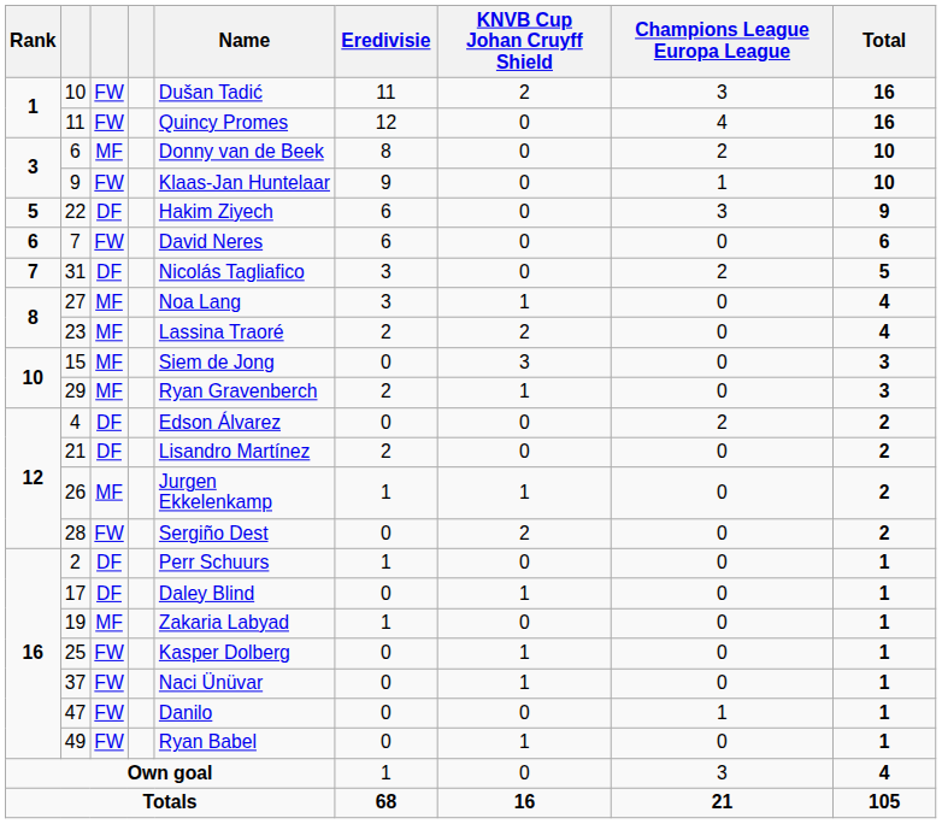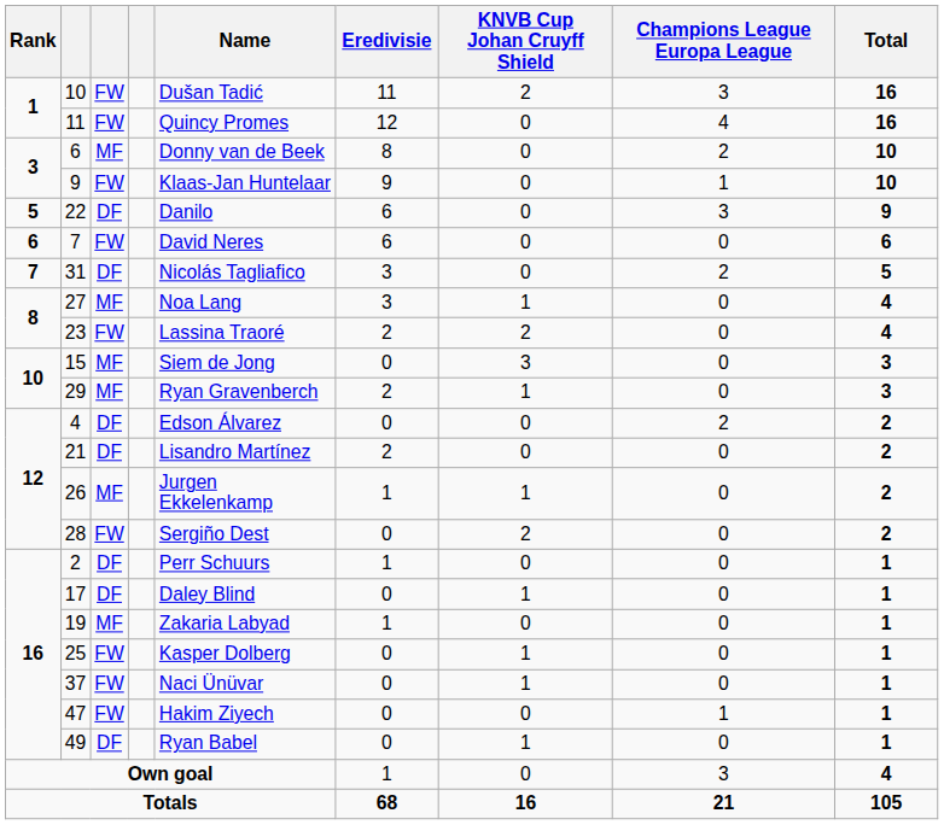 <table class="wikitable sortable" style="text-align:center">
 <tr>
 <th width=15>Rank</th>
 <th width=15></th>
 <th width=15></th>
 <th width=15 style="unsortable"></th>
 <th width=145>Name</th>
 <th width=80><a href='#'>Eredivisie</a></th>
 <th width=140><a href='#'>KNVB Cup</a><br><a href='#'>Johan Cruyff Shield</a></th>
 <th width=180><a href='#'>Champions League</a><br><a href='#'>Europa League</a></th>
 <th width=80>Total</th>
 </tr>
 <tr>
 <td rowspan=2><strong>1</strong></td>
 <td>10</td>
 <td><a href='#'>FW</a></td>
 <td></td>
 <td align=left><a href='#'>Dušan Tadić</a></td>
 <td>11</td>
 <td>2</td>
 <td>3</td>
 <td><strong>16</strong></td>
 </tr>
 <tr>
 <td>11</td>
 <td><a href='#'>FW</a></td>
 <td></td>
 <td align=left><a href='#'>Quincy Promes</a></td>
 <td>12</td>
 <td>0</td>
 <td>4</td>
 <td><strong>16</strong></td>
 </tr>
 <tr>
 <td rowspan=2><strong>3</strong></td>
 <td>6</td>
 <td><a href='#'>MF</a></td>
 <td></td>
 <td align=left><a href='#'>Donny van de Beek</a></td>
 <td>8</td>
 <td>0</td>
 <td>2</td>
 <td><strong>10</strong></td>
 </tr>
 <tr>
 <td>9</td>
 <td><a href='#'>FW</a></td>
 <td></td>
 <td align=left><a href='#'>Klaas-Jan Huntelaar</a></td>
 <td>9</td>
 <td>0</td>
 <td>1</td>
 <td><strong>10</strong></td>
 </tr>
 <tr>
 <td rowspan=1><strong>5</strong></td>
 <td>22</td>
 <td><a href='#'>DF</a></td>
 <td></td>
-<td align=left><a href='#'>Hakim Ziyech</a></td>
+<td align=left><a href='#'>Danilo</a></td>
 <td>6</td>
 <td>0</td>
 <td>3</td>
 <td><strong>9</strong></td>
 </tr>
 <tr>
 <td rowspan=1><strong>6</strong></td>
 <td>7</td>
 <td><a href='#'>FW</a></td>
 <td></td>
 <td align=left><a href='#'>David Neres</a></td>
 <td>6</td>
 <td>0</td>
 <td>0</td>
 <td><strong>6</strong></td>
 </tr>
 <tr>
 <td rowspan=1><strong>7</strong></td>
 <td>31</td>
 <td><a href='#'>DF</a></td>
 <td></td>
 <td align=left><a href='#'>Nicolás Tagliafico</a></td>
 <td>3</td>
 <td>0</td>
 <td>2</td>
 <td><strong>5</strong></td>
 </tr>
 <tr>
 <td rowspan=2><strong>8</strong></td>
 <td>27</td>
 <td><a href='#'>MF</a></td>
 <td></td>
 <td align=left><a href='#'>Noa Lang</a></td>
 <td>3</td>
 <td>1</td>
 <td>0</td>
 <td><strong>4</strong></td>
 </tr>
 <tr>
 <td>23</td>
-<td><a href='#'>MF</a></td>
+<td><a href='#'>FW</a></td>
 <td></td>
 <td align=left><a href='#'>Lassina Traoré</a></td>
 <td>2</td>
 <td>2</td>
 <td>0</td>
 <td><strong>4</strong></td>
 </tr>
 <tr>
 <td rowspan=2><strong>10</strong></td>
 <td>15</td>
 <td><a href='#'>MF</a></td>
 <td></td>
 <td align=left><a href='#'>Siem de Jong</a></td>
 <td>0</td>
 <td>3</td>
 <td>0</td>
 <td><strong>3</strong></td>
 </tr>
 <tr>
 <td>29</td>
 <td><a href='#'>MF</a></td>
 <td></td>
 <td align=left><a href='#'>Ryan Gravenberch</a></td>
 <td>2</td>
 <td>1</td>
 <td>0</td>
 <td><strong>3</strong></td>
 </tr>
 <tr>
 <td rowspan=4><strong>12</strong></td>
 <td>4</td>
 <td><a href='#'>DF</a></td>
 <td></td>
 <td align=left><a href='#'>Edson Álvarez</a></td>
 <td>0</td>
 <td>0</td>
 <td>2</td>
 <td><strong>2</strong></td>
 </tr>
 <tr>
 <td>21</td>
 <td><a href='#'>DF</a></td>
 <td></td>
 <td align=left><a href='#'>Lisandro Martínez</a></td>
 <td>2</td>
 <td>0</td>
 <td>0</td>
 <td><strong>2</strong></td>
 </tr>
 <tr>
 <td>26</td>
 <td><a href='#'>MF</a></td>
 <td></td>
 <td align=left><a href='#'>Jurgen Ekkelenkamp</a></td>
 <td>1</td>
 <td>1</td>
 <td>0</td>
 <td><strong>2</strong></td>
 </tr>
 <tr>
 <td>28</td>
 <td><a href='#'>FW</a></td>
 <td></td>
 <td align=left><a href='#'>Sergiño Dest</a></td>
 <td>0</td>
 <td>2</td>
 <td>0</td>
 <td><strong>2</strong></td>
 </tr>
 <tr>
 <td rowspan=7><strong>16</strong></td>
 <td>2</td>
 <td><a href='#'>DF</a></td>
 <td></td>
 <td align=left><a href='#'>Perr Schuurs</a></td>
 <td>1</td>
 <td>0</td>
 <td>0</td>
 <td><strong>1</strong></td>
 </tr>
 <tr>
 <td>17</td>
 <td><a href='#'>DF</a></td>
 <td></td>
 <td align=left><a href='#'>Daley Blind</a></td>
 <td>0</td>
 <td>1</td>
 <td>0</td>
 <td><strong>1</strong></td>
 </tr>
 <tr>
 <td>19</td>
 <td><a href='#'>MF</a></td>
 <td></td>
 <td align=left><a href='#'>Zakaria Labyad</a></td>
 <td>1</td>
 <td>0</td>
 <td>0</td>
 <td><strong>1</strong></td>
 </tr>
 <tr>
 <td>25</td>
 <td><a href='#'>FW</a></td>
 <td></td>
 <td align=left><a href='#'>Kasper Dolberg</a></td>
 <td>0</td>
 <td>1</td>
 <td>0</td>
 <td><strong>1</strong></td>
 </tr>
 <tr>
 <td>37</td>
 <td><a href='#'>FW</a></td>
 <td></td>
 <td align=left><a href='#'>Naci Ünüvar</a></td>
 <td>0</td>
 <td>1</td>
 <td>0</td>
 <td><strong>1</strong></td>
 </tr>
 <tr>
 <td>47</td>
 <td><a href='#'>FW</a></td>
 <td></td>
-<td align=left><a href='#'>Danilo</a></td>
+<td align=left><a href='#'>Hakim Ziyech</a></td>
 <td>0</td>
 <td>0</td>
 <td>1</td>
 <td><strong>1</strong></td>
 </tr>
 <tr>
 <td>49</td>
-<td><a href='#'>FW</a></td>
+<td><a href='#'>DF</a></td>
 <td></td>
 <td align=left><a href='#'>Ryan Babel</a></td>
 <td>0</td>
 <td>1</td>
 <td>0</td>
 <td><strong>1</strong></td>
 </tr>
 <tr>
 <td colspan=5><strong>Own goal</strong></td>
 <td>1</td>
 <td>0</td>
 <td>3</td>
 <td><strong>4</strong></td>
 </tr>
 <tr>
 <td colspan=5><strong>Totals</strong></td>
 <td><strong>68</strong></td>
 <td><strong>16</strong></td>
 <td><strong>21</strong></td>
 <td><strong>105</strong></td>
 </tr>
 </table>
